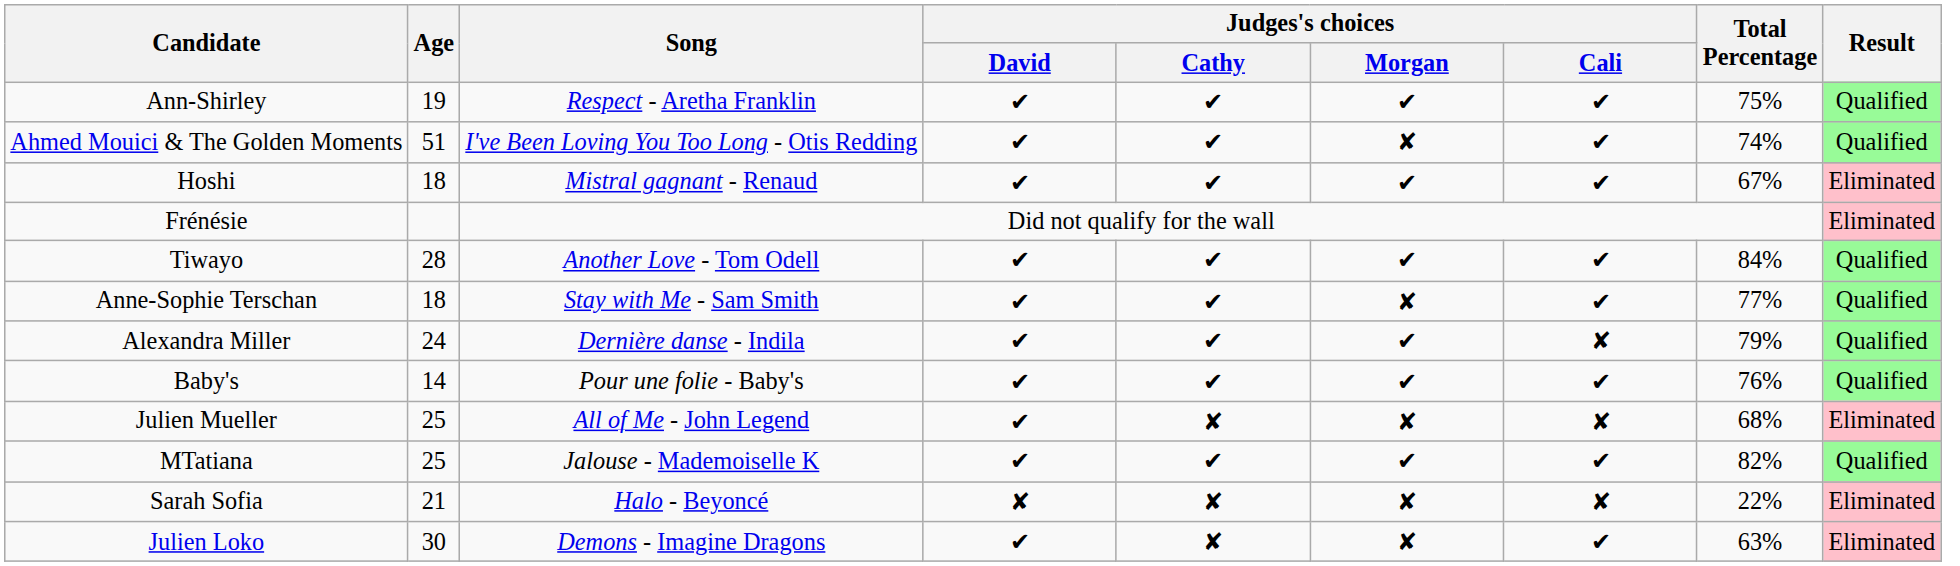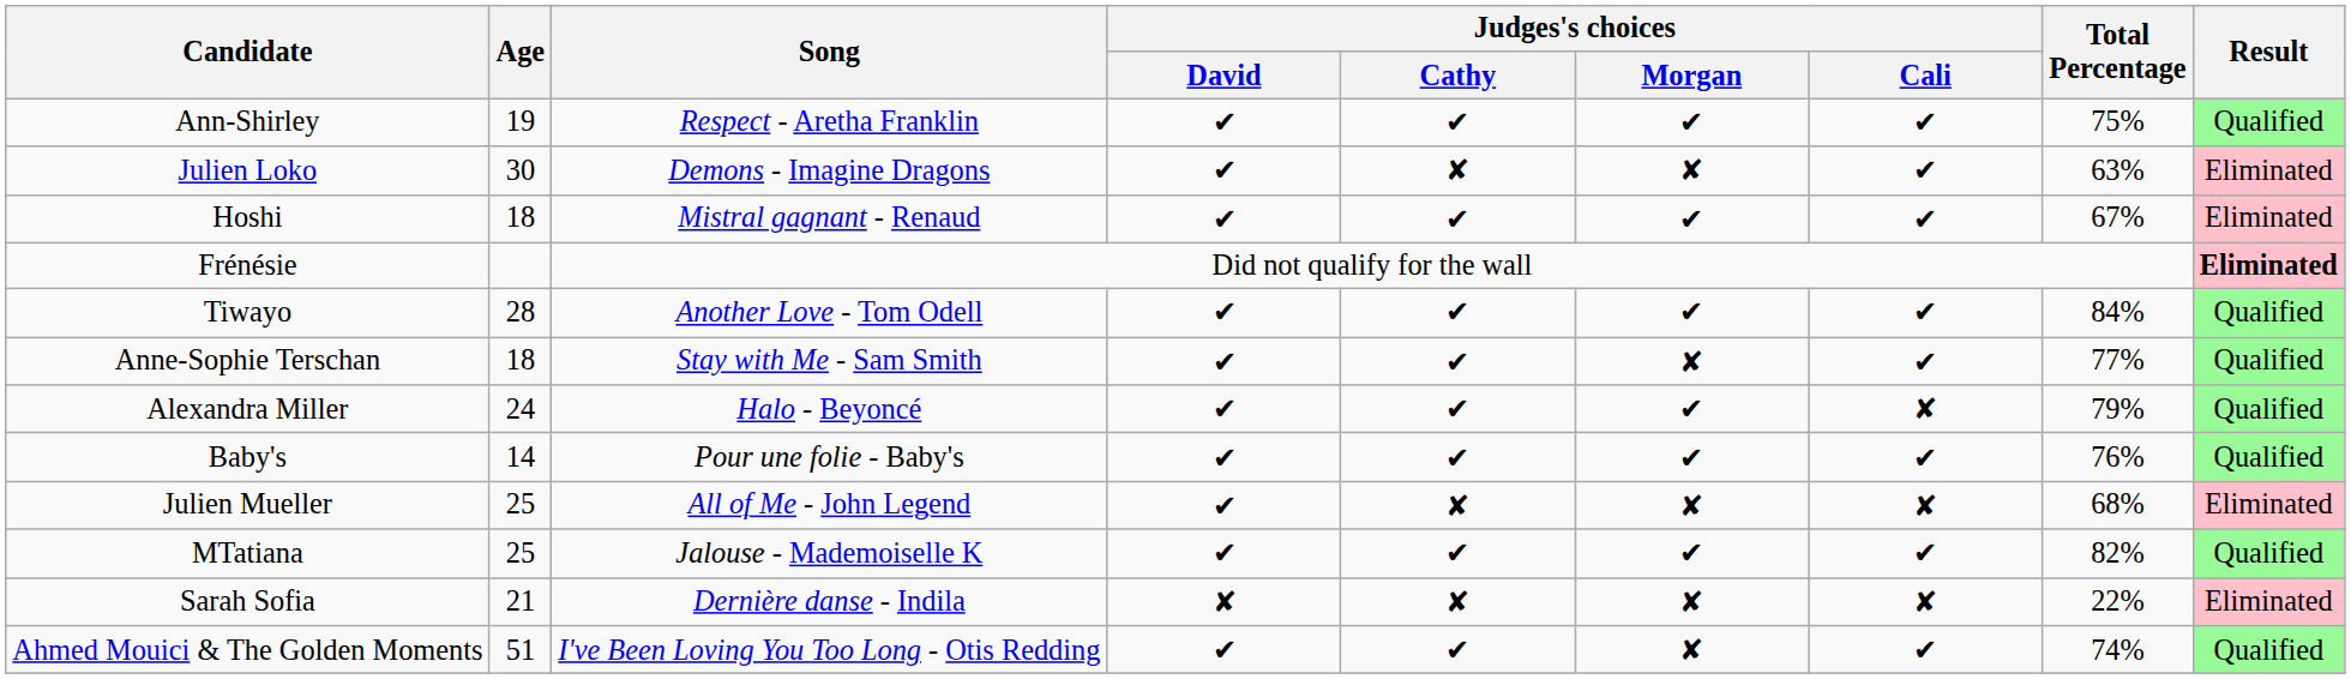 <table class="wikitable" style="text-align:center;">
 <tr>
 <th rowspan="2">Candidate</th>
 <th rowspan="2">Age</th>
 <th rowspan="2">Song</th>
 <th colspan="4">Judges's choices</th>
 <th rowspan="2">Total <br> Percentage</th>
 <th rowspan="2">Result</th>
 </tr>
 <tr>
 <th width="10%"><a href='#'>David</a></th>
 <th width="10%"><a href='#'>Cathy</a></th>
 <th width="10%"><a href='#'>Morgan</a></th>
 <th width="10%"><a href='#'>Cali</a></th>
 </tr>
 <tr>
 <td>Ann-Shirley</td>
 <td>19</td>
 <td><em><a href='#'>Respect</a></em> - <a href='#'>Aretha Franklin</a></td>
 <td>✔</td>
 <td>✔</td>
 <td>✔</td>
 <td>✔</td>
 <td>75%</td>
 <td style="background:palegreen">Qualified</td>
 </tr>
 <tr>
-<td><a href='#'>Ahmed Mouici</a> & The Golden Moments</td>
-<td>51</td>
-<td><em><a href='#'>I've Been Loving You Too Long</a></em> - <a href='#'>Otis Redding</a></td>
-<td>✔</td>
+<td><a href='#'>Julien Loko</a></td>
+<td>30</td>
+<td><em><a href='#'>Demons</a></em> - <a href='#'>Imagine Dragons</a></td>
 <td>✔</td>
 <td>✘</td>
+<td>✘</td>
 <td>✔</td>
-<td>74%</td>
-<td style="background:palegreen">Qualified</td>
+<td>63%</td>
+<td style="background:pink">Eliminated</td>
 </tr>
 <tr>
 <td>Hoshi</td>
 <td>18</td>
 <td><em><a href='#'>Mistral gagnant</a></em> - <a href='#'>Renaud</a></td>
 <td>✔</td>
 <td>✔</td>
 <td>✔</td>
 <td>✔</td>
 <td>67%</td>
 <td style="background:pink">Eliminated</td>
 </tr>
 <tr>
 <td>Frénésie</td>
 <td></td>
 <td colspan="6">Did not qualify for the wall</td>
-<td style="background:pink">Eliminated</td>
+<td style="background:pink"><strong>Eliminated</strong></td>
 </tr>
 <tr>
 <td>Tiwayo</td>
 <td>28</td>
 <td><em><a href='#'>Another Love</a></em> - <a href='#'>Tom Odell</a></td>
 <td>✔</td>
 <td>✔</td>
 <td>✔</td>
 <td>✔</td>
 <td>84%</td>
 <td style="background:palegreen">Qualified</td>
 </tr>
 <tr>
 <td>Anne-Sophie Terschan</td>
 <td>18</td>
 <td><em><a href='#'>Stay with Me</a></em> - <a href='#'>Sam Smith</a></td>
 <td>✔</td>
 <td>✔</td>
 <td>✘</td>
 <td>✔</td>
 <td>77%</td>
 <td style="background:palegreen">Qualified</td>
 </tr>
 <tr>
 <td>Alexandra Miller</td>
 <td>24</td>
-<td><em><a href='#'>Dernière danse</a></em> - <a href='#'>Indila</a></td>
+<td><em><a href='#'>Halo</a></em> - <a href='#'>Beyoncé</a></td>
 <td>✔</td>
 <td>✔</td>
 <td>✔</td>
 <td>✘</td>
 <td>79%</td>
 <td style="background:palegreen">Qualified</td>
 </tr>
 <tr>
 <td>Baby's</td>
 <td>14</td>
 <td><em>Pour une folie</em> - Baby's</td>
 <td>✔</td>
 <td>✔</td>
 <td>✔</td>
 <td>✔</td>
 <td>76%</td>
 <td style="background:palegreen">Qualified</td>
 </tr>
 <tr>
 <td>Julien Mueller</td>
 <td>25</td>
 <td><em><a href='#'>All of Me</a></em> - <a href='#'>John Legend</a></td>
 <td>✔</td>
 <td>✘</td>
 <td>✘</td>
 <td>✘</td>
 <td>68%</td>
 <td style="background:pink">Eliminated</td>
 </tr>
 <tr>
 <td>MTatiana</td>
 <td>25</td>
 <td><em>Jalouse</em> - <a href='#'>Mademoiselle K</a></td>
 <td>✔</td>
 <td>✔</td>
 <td>✔</td>
 <td>✔</td>
 <td>82%</td>
 <td style="background:palegreen">Qualified</td>
 </tr>
 <tr>
 <td>Sarah Sofia</td>
 <td>21</td>
-<td><em><a href='#'>Halo</a></em> - <a href='#'>Beyoncé</a></td>
+<td><em><a href='#'>Dernière danse</a></em> - <a href='#'>Indila</a></td>
 <td>✘</td>
 <td>✘</td>
 <td>✘</td>
 <td>✘</td>
 <td>22%</td>
 <td style="background:pink">Eliminated</td>
 </tr>
 <tr>
-<td><a href='#'>Julien Loko</a></td>
-<td>30</td>
-<td><em><a href='#'>Demons</a></em> - <a href='#'>Imagine Dragons</a></td>
+<td><a href='#'>Ahmed Mouici</a> & The Golden Moments</td>
+<td>51</td>
+<td><em><a href='#'>I've Been Loving You Too Long</a></em> - <a href='#'>Otis Redding</a></td>
+<td>✔</td>
 <td>✔</td>
 <td>✘</td>
-<td>✘</td>
 <td>✔</td>
-<td>63%</td>
-<td style="background:pink">Eliminated</td>
+<td>74%</td>
+<td style="background:palegreen">Qualified</td>
 </tr>
 </table>
